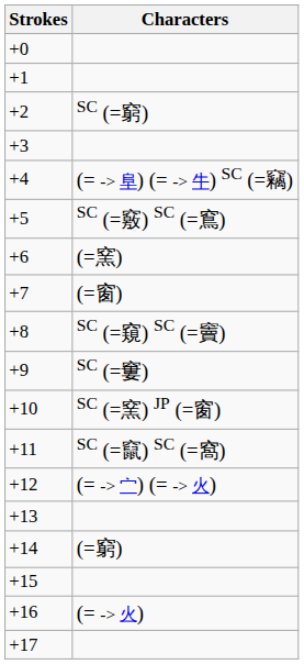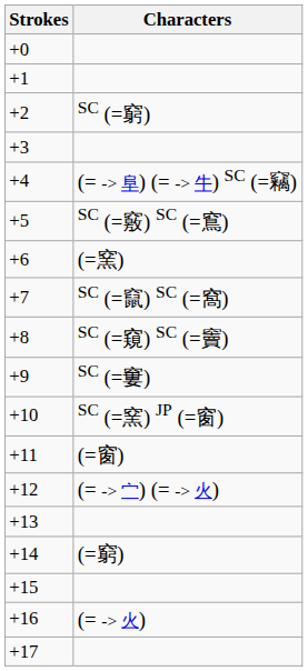 <table class="wikitable">
 <tr>
 <th>Strokes</th>
 <th>Characters</th>
 </tr>
 <tr>
 <td>+0</td>
 <td style="font-size: large;"></td>
 </tr>
 <tr>
 <td>+1</td>
 <td style="font-size: large;"></td>
 </tr>
 <tr>
 <td>+2</td>
 <td style="font-size: large;"> <sup>SC</sup> (=窮)</td>
 </tr>
 <tr>
 <td>+3</td>
 <td style="font-size: large;">   </td>
 </tr>
 <tr>
 <td>+4</td>
 <td style="font-size: large;">  (= <small>-> <a href='#'>阜</a></small>)      (= <small>-> <a href='#'>牛</a></small>) <sup>SC</sup> (=竊)</td>
 </tr>
 <tr>
 <td>+5</td>
 <td style="font-size: large;">         <sup>SC</sup> (=竅) <sup>SC</sup> (=窵)</td>
 </tr>
 <tr>
 <td>+6</td>
 <td style="font-size: large;">   (=窯)    </td>
 </tr>
 <tr>
 <td>+7</td>
-<td style="font-size: large;">       (=窗)  </td>
+<td style="font-size: large;">      <sup>SC</sup> (=竄) <sup>SC</sup> (=窩)</td>
 </tr>
 <tr>
 <td>+8</td>
 <td style="font-size: large;">       <sup>SC</sup> (=窺) <sup>SC</sup> (=竇) </td>
 </tr>
 <tr>
 <td>+9</td>
 <td style="font-size: large;">     <sup>SC</sup> (=窶)</td>
 </tr>
 <tr>
 <td>+10</td>
 <td style="font-size: large;">  <sup>SC</sup> (=窯)  <sup>JP</sup> (=窗)  </td>
 </tr>
 <tr>
 <td>+11</td>
-<td style="font-size: large;">      <sup>SC</sup> (=竄) <sup>SC</sup> (=窩)</td>
+<td style="font-size: large;">       (=窗)  </td>
 </tr>
 <tr>
 <td>+12</td>
 <td style="font-size: large;">     (= <small>-> <a href='#'>宀</a></small>)  (= <small>-> <a href='#'>火</a></small>)</td>
 </tr>
 <tr>
 <td>+13</td>
 <td style="font-size: large;"> </td>
 </tr>
 <tr>
 <td>+14</td>
 <td style="font-size: large;"> (=窮)</td>
 </tr>
 <tr>
 <td>+15</td>
 <td style="font-size: large;"></td>
 </tr>
 <tr>
 <td>+16</td>
 <td style="font-size: large;"> (= <small>-> <a href='#'>火</a></small>) </td>
 </tr>
 <tr>
 <td>+17</td>
 <td style="font-size: large;"></td>
 </tr>
 </table>
